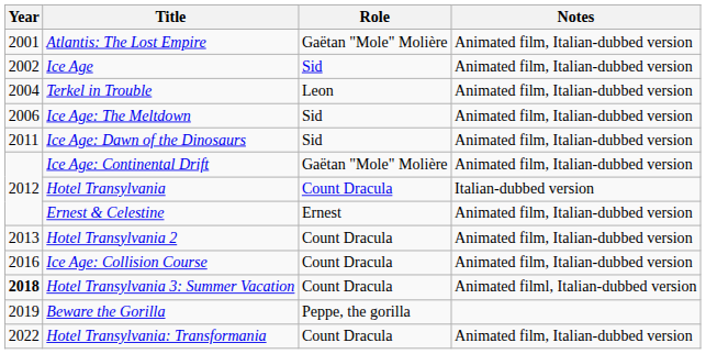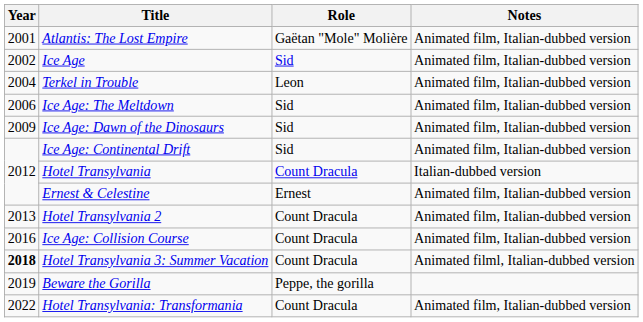 <table class="wikitable sortable">
 <tr>
 <th>Year</th>
 <th>Title</th>
 <th>Role</th>
 <th>Notes</th>
 </tr>
 <tr>
 <td>2001</td>
 <td><em><a href='#'>Atlantis: The Lost Empire</a></em></td>
 <td>Gaëtan "Mole" Molière</td>
 <td>Animated film, Italian-dubbed version</td>
 </tr>
 <tr>
 <td>2002</td>
 <td><em><a href='#'>Ice Age</a></em></td>
 <td><a href='#'>Sid</a></td>
 <td>Animated film, Italian-dubbed version</td>
 </tr>
 <tr>
 <td>2004</td>
 <td><em><a href='#'>Terkel in Trouble</a></em></td>
 <td>Leon</td>
 <td>Animated film, Italian-dubbed version</td>
 </tr>
 <tr>
 <td>2006</td>
 <td><em><a href='#'>Ice Age: The Meltdown</a></em></td>
 <td>Sid</td>
 <td>Animated film, Italian-dubbed version</td>
 </tr>
 <tr>
-<td>2011</td>
+<td>2009</td>
 <td><em><a href='#'>Ice Age: Dawn of the Dinosaurs</a></em></td>
 <td>Sid</td>
 <td>Animated film, Italian-dubbed version</td>
 </tr>
 <tr>
 <td rowspan="3">2012</td>
 <td><em><a href='#'>Ice Age: Continental Drift</a></em></td>
-<td>Gaëtan "Mole" Molière</td>
+<td>Sid</td>
 <td>Animated film, Italian-dubbed version</td>
 </tr>
 <tr>
 <td><em><a href='#'>Hotel Transylvania</a></em></td>
 <td><a href='#'>Count Dracula</a></td>
 <td>Italian-dubbed version</td>
 </tr>
 <tr>
 <td><em><a href='#'>Ernest & Celestine</a></em></td>
 <td>Ernest</td>
 <td>Animated film, Italian-dubbed version</td>
 </tr>
 <tr>
 <td>2013</td>
 <td><em><a href='#'>Hotel Transylvania 2</a></em></td>
 <td>Count Dracula</td>
 <td>Animated film, Italian-dubbed version</td>
 </tr>
 <tr>
 <td>2016</td>
 <td><em><a href='#'>Ice Age: Collision Course</a></em></td>
 <td>Count Dracula</td>
 <td>Animated film, Italian-dubbed version</td>
 </tr>
 <tr>
 <td><strong>2018</strong></td>
 <td><em><a href='#'>Hotel Transylvania 3: Summer Vacation</a></em></td>
 <td>Count Dracula</td>
 <td>Animated filml, Italian-dubbed version</td>
 </tr>
 <tr>
 <td>2019</td>
 <td><em><a href='#'>Beware the Gorilla</a></em></td>
 <td>Peppe, the gorilla</td>
 </tr>
 <tr>
 <td>2022</td>
 <td><em><a href='#'>Hotel Transylvania: Transformania</a></em></td>
 <td>Count Dracula</td>
 <td>Animated film, Italian-dubbed version</td>
 </tr>
 </table>
